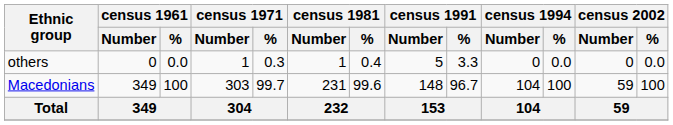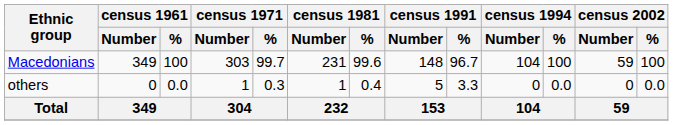 <table class="wikitable">
 <tr>
 <th rowspan="2">Ethnic<br>group</th>
 <th colspan="2">census 1961</th>
 <th colspan="2">census 1971</th>
 <th colspan="2">census 1981</th>
 <th colspan="2">census 1991</th>
 <th colspan="2">census 1994</th>
 <th colspan="2">census 2002</th>
 </tr>
 <tr bgcolor="#e0e0e0">
 <th>Number</th>
 <th>%</th>
 <th>Number</th>
 <th>%</th>
 <th>Number</th>
 <th>%</th>
 <th>Number</th>
 <th>%</th>
 <th>Number</th>
 <th>%</th>
 <th>Number</th>
 <th>%</th>
 </tr>
 <tr>
+<td><a href='#'>Macedonians</a></td>
+<td align="right">349</td>
+<td align="right">100</td>
+<td align="right">303</td>
+<td align="right">99.7</td>
+<td align="right">231</td>
+<td align="right">99.6</td>
+<td align="right">148</td>
+<td align="right">96.7</td>
+<td align="right">104</td>
+<td align="right">100</td>
+<td align="right">59</td>
+<td align="right">100</td>
+</tr>
+<tr>
 <td>others</td>
 <td align="right">0</td>
 <td align="right">0.0</td>
 <td align="right">1</td>
 <td align="right">0.3</td>
 <td align="right">1</td>
 <td align="right">0.4</td>
 <td align="right">5</td>
 <td align="right">3.3</td>
 <td align="right">0</td>
 <td align="right">0.0</td>
 <td align="right">0</td>
 <td align="right">0.0</td>
 </tr>
-<tr>
-<td><a href='#'>Macedonians</a></td>
-<td align="right">349</td>
-<td align="right">100</td>
-<td align="right">303</td>
-<td align="right">99.7</td>
-<td align="right">231</td>
-<td align="right">99.6</td>
-<td align="right">148</td>
-<td align="right">96.7</td>
-<td align="right">104</td>
-<td align="right">100</td>
-<td align="right">59</td>
-<td align="right">100</td>
-</tr>
 <tr bgcolor="#e0e0e0">
 <th align="left">Total</th>
 <th colspan="2">349</th>
 <th colspan="2">304</th>
 <th colspan="2">232</th>
 <th colspan="2">153</th>
 <th colspan="2">104</th>
 <th colspan="2">59</th>
 </tr>
 <tr>
 </tr>
 </table>
